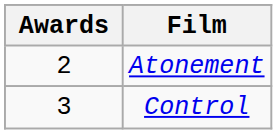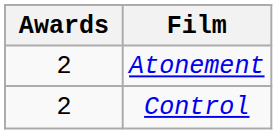 <table class="wikitable" style="text-align:center;">
 <tr>
 <th scope="col" width="55">Awards</th>
 <th scope="col">Film</th>
 </tr>
 <tr>
 <td>2</td>
 <td><em><a href='#'>Atonement</a></em></td>
 </tr>
 <tr>
-<td>3</td>
+<td>2</td>
 <td><em><a href='#'>Control</a></em></td>
 </tr>
 </table>
